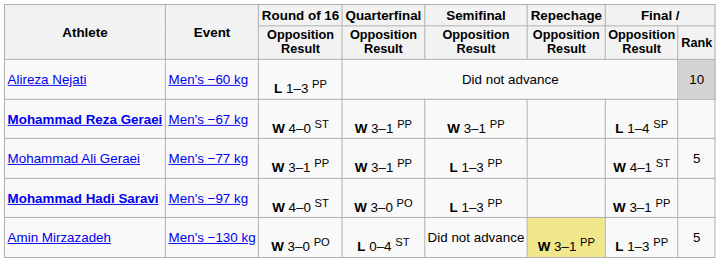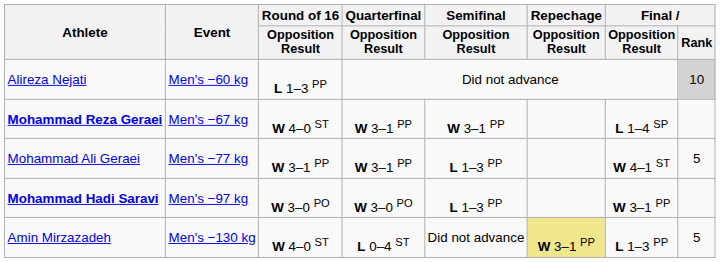 <table class="wikitable" style="font-size:90%">
 <tr>
 <th rowspan=2>Athlete</th>
 <th rowspan=2>Event</th>
 <th>Round of 16</th>
 <th>Quarterfinal</th>
 <th>Semifinal</th>
 <th>Repechage</th>
 <th colspan=2>Final / </th>
 </tr>
 <tr style="font-size: 95%">
 <th>Opposition<br>Result</th>
 <th>Opposition<br>Result</th>
 <th>Opposition<br>Result</th>
 <th>Opposition<br>Result</th>
 <th>Opposition<br>Result</th>
 <th>Rank</th>
 </tr>
 <tr align=center>
 <td align=left><a href='#'>Alireza Nejati</a></td>
 <td align=left><a href='#'>Men's −60 kg</a></td>
 <td><br><strong>L</strong> 1–3 <sup>PP</sup></td>
 <td colspan=4>Did not advance</td>
 <td style="background: lightgrey;">10</td>
 </tr>
 <tr align=center>
 <td align=left><strong><a href='#'>Mohammad Reza Geraei</a></strong></td>
 <td align=left><a href='#'>Men's −67 kg</a></td>
 <td><br><strong>W</strong> 4–0 <sup>ST</sup></td>
 <td><br><strong>W</strong> 3–1  <sup>PP</sup></td>
 <td><br><strong>W</strong> 3–1  <sup>PP</sup></td>
 <td></td>
 <td><br><strong>L</strong> 1–4 <sup>SP</sup></td>
 <td></td>
 </tr>
 <tr align=center>
 <td align=left><a href='#'>Mohammad Ali Geraei</a></td>
 <td align=left><a href='#'>Men's −77 kg</a></td>
 <td><br><strong>W</strong> 3–1  <sup>PP</sup></td>
 <td><br><strong>W</strong> 3–1  <sup>PP</sup></td>
 <td><br><strong>L</strong> 1–3 <sup>PP</sup></td>
 <td></td>
 <td><br><strong>W</strong> 4–1 <sup>ST</sup></td>
 <td>5</td>
 </tr>
 <tr align=center>
 <td align=left><strong><a href='#'>Mohammad Hadi Saravi</a></strong></td>
 <td align=left><a href='#'>Men's −97 kg</a></td>
-<td><br><strong>W</strong> 4–0 <sup>ST</sup></td>
+<td><br><strong>W</strong> 3–0 <sup>PO</sup></td>
 <td><br><strong>W</strong> 3–0 <sup>PO</sup></td>
 <td><br><strong>L</strong> 1–3 <sup>PP</sup></td>
 <td></td>
 <td><br><strong>W</strong> 3–1 <sup>PP</sup></td>
 <td></td>
 </tr>
 <tr align=center>
 <td align=left><a href='#'>Amin Mirzazadeh</a></td>
 <td align=left><a href='#'>Men's −130 kg</a></td>
-<td><br><strong>W</strong> 3–0 <sup>PO</sup></td>
+<td><br><strong>W</strong> 4–0 <sup>ST</sup></td>
 <td><br><strong>L</strong> 0–4 <sup>ST</sup></td>
 <td>Did not advance</td>
 <td style="background: khaki;"><br><strong>W</strong> 3–1 <sup>PP</sup></td>
 <td><br><strong>L</strong> 1–3 <sup>PP</sup></td>
 <td>5</td>
 </tr>
 </table>
